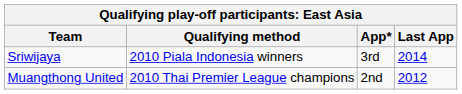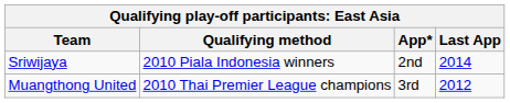 <table class="wikitable">
 <tr>
 <th colspan=4>Qualifying play-off participants: East Asia</th>
 </tr>
 <tr>
 <th>Team</th>
 <th>Qualifying method</th>
 <th>App*</th>
 <th>Last App</th>
 </tr>
 <tr>
 <td> <a href='#'>Sriwijaya</a></td>
 <td><a href='#'>2010 Piala Indonesia</a> winners</td>
-<td>3rd</td>
+<td>2nd</td>
 <td><a href='#'>2014</a></td>
 </tr>
 <tr>
 <td> <a href='#'>Muangthong United</a></td>
 <td><a href='#'>2010 Thai Premier League</a> champions</td>
-<td>2nd</td>
+<td>3rd</td>
 <td><a href='#'>2012</a></td>
 </tr>
 </table>
